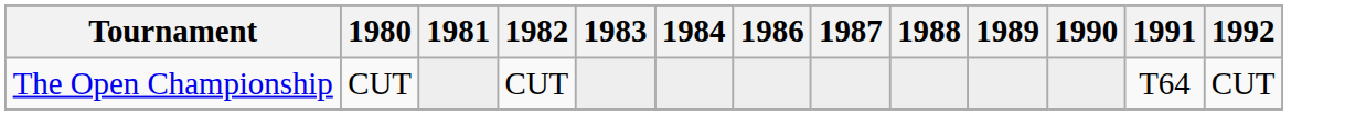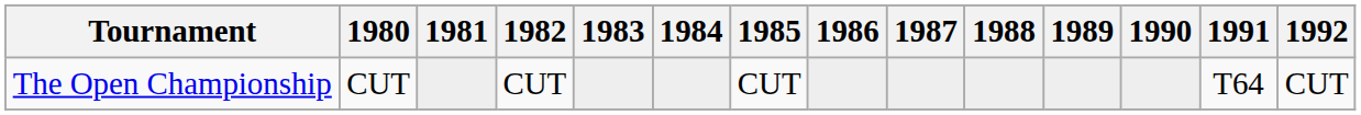 <table class="wikitable" style="font-size:95%;text-align:center;">
 <tr>
 <th>Tournament</th>
 <th>1980</th>
 <th>1981</th>
 <th>1982</th>
 <th>1983</th>
 <th>1984</th>
+<th>1985</th>
 <th>1986</th>
 <th>1987</th>
 <th>1988</th>
 <th>1989</th>
 <th>1990</th>
 <th>1991</th>
 <th>1992</th>
 </tr>
 <tr>
 <td align=left><a href='#'>The Open Championship</a></td>
 <td>CUT</td>
 <td style="background:#eeeeee;"></td>
 <td>CUT</td>
 <td style="background:#eeeeee;"></td>
 <td style="background:#eeeeee;"></td>
+<td>CUT</td>
 <td style="background:#eeeeee;"></td>
 <td style="background:#eeeeee;"></td>
 <td style="background:#eeeeee;"></td>
 <td style="background:#eeeeee;"></td>
 <td style="background:#eeeeee;"></td>
 <td>T64</td>
 <td>CUT</td>
 </tr>
 </table>
